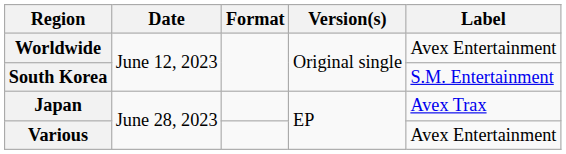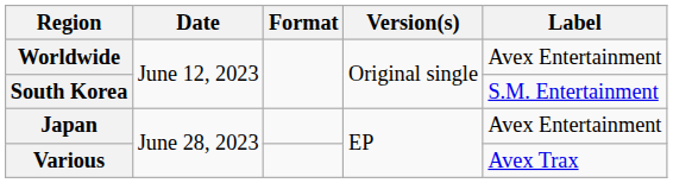 <table class="wikitable plainrowheaders">
 <tr>
 <th scope="col">Region</th>
 <th scope="col">Date</th>
 <th scope="col">Format</th>
 <th scope="col">Version(s)</th>
 <th scope="col">Label</th>
 </tr>
 <tr>
 <th scope="row">Worldwide</th>
 <td rowspan="2">June 12, 2023</td>
 <td rowspan="2"></td>
 <td rowspan="2">Original single</td>
 <td>Avex Entertainment</td>
 </tr>
 <tr>
 <th scope="row">South Korea</th>
 <td><a href='#'>S.M. Entertainment</a></td>
 </tr>
 <tr>
 <th scope="row">Japan</th>
 <td rowspan="2">June 28, 2023</td>
 <td></td>
 <td rowspan="2">EP</td>
-<td><a href='#'>Avex Trax</a></td>
+<td>Avex Entertainment</td>
 </tr>
 <tr>
 <th scope="row">Various</th>
 <td></td>
-<td>Avex Entertainment</td>
+<td><a href='#'>Avex Trax</a></td>
 </tr>
 </table>
